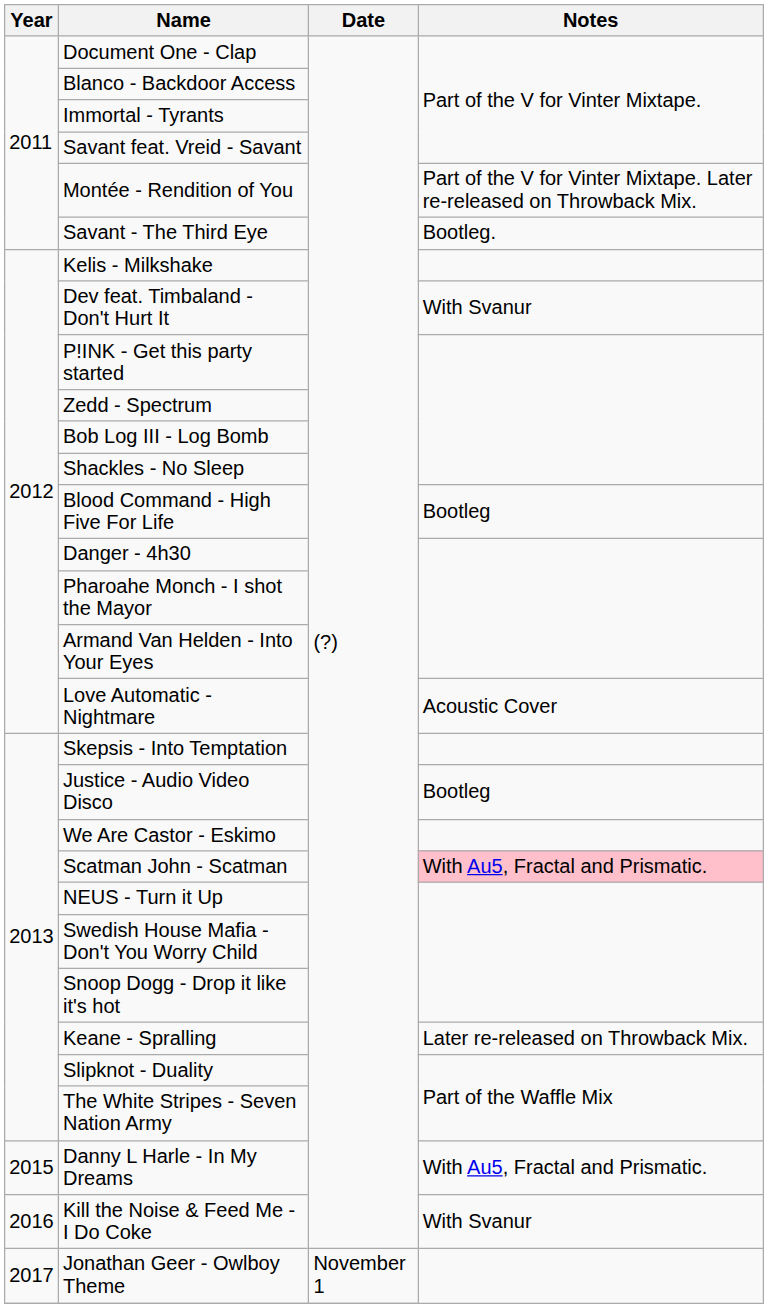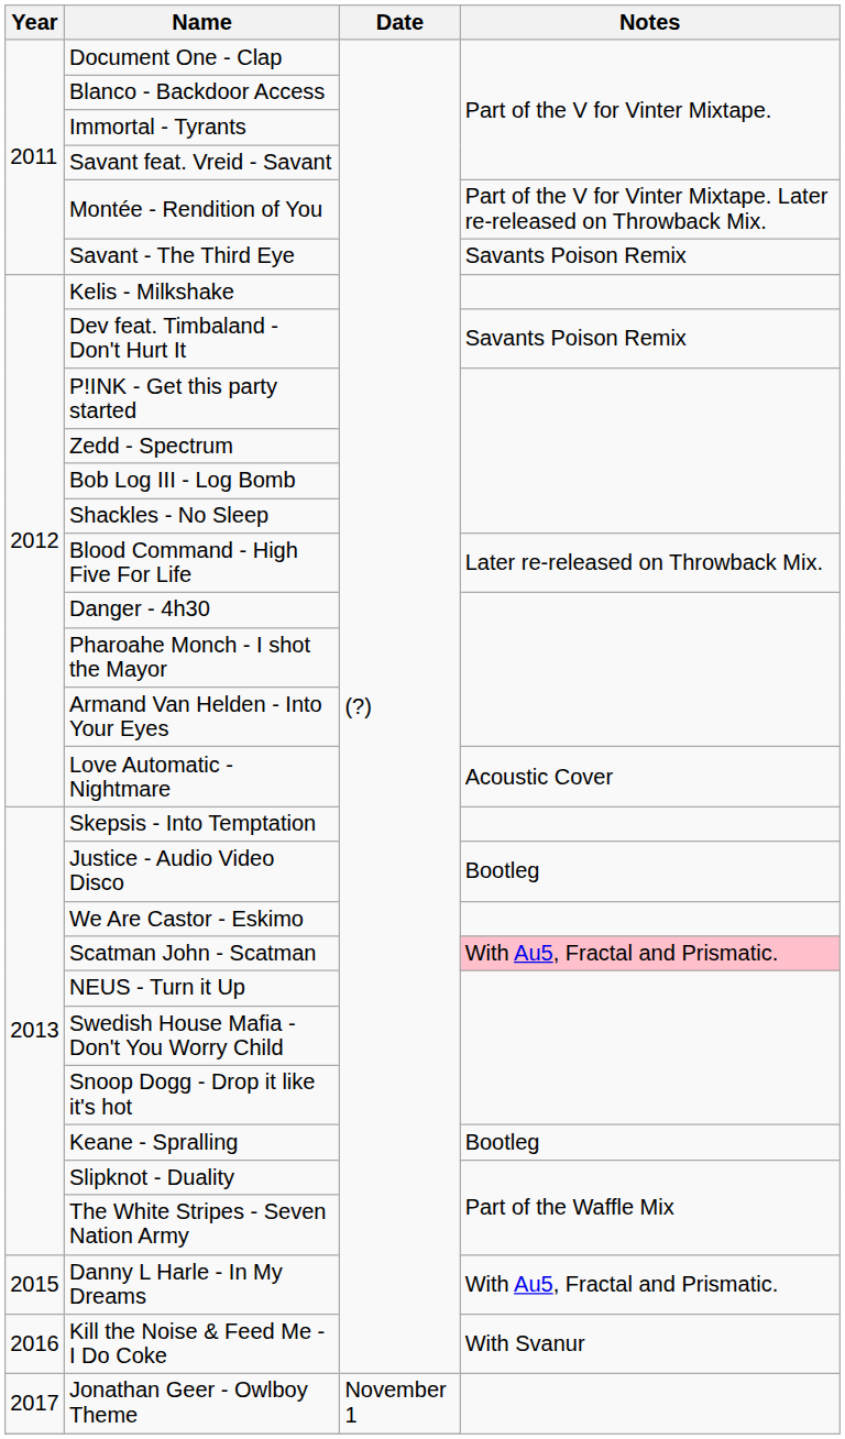 <table class="wikitable">
 <tr>
 <th>Year</th>
 <th>Name</th>
 <th>Date</th>
 <th>Notes</th>
 </tr>
 <tr>
 <td rowspan="6">2011</td>
 <td>Document One - Clap</td>
 <td rowspan="29">(?)</td>
 <td rowspan="4">Part of the V for Vinter Mixtape.</td>
 </tr>
 <tr>
 <td>Blanco - Backdoor Access</td>
 </tr>
 <tr>
 <td>Immortal - Tyrants</td>
 </tr>
 <tr>
 <td>Savant feat. Vreid - Savant</td>
 </tr>
 <tr>
 <td>Montée - Rendition of You</td>
 <td>Part of the V for Vinter Mixtape. Later re-released on Throwback Mix.</td>
 </tr>
 <tr>
 <td>Savant - The Third Eye</td>
-<td>Bootleg.</td>
+<td>Savants Poison Remix</td>
 </tr>
 <tr>
 <td rowspan="11">2012</td>
 <td>Kelis - Milkshake</td>
 </tr>
 <tr>
 <td>Dev feat. Timbaland - Don't Hurt It</td>
-<td>With Svanur</td>
+<td>Savants Poison Remix</td>
 </tr>
 <tr>
 <td>P!INK - Get this party started</td>
 </tr>
 <tr>
 <td>Zedd - Spectrum</td>
 </tr>
 <tr>
 <td>Bob Log III - Log Bomb</td>
 </tr>
 <tr>
 <td>Shackles - No Sleep</td>
 </tr>
 <tr>
 <td>Blood Command - High Five For Life</td>
-<td>Bootleg</td>
+<td>Later re-released on Throwback Mix.</td>
 </tr>
 <tr>
 <td>Danger - 4h30</td>
 </tr>
 <tr>
 <td>Pharoahe Monch - I shot the Mayor</td>
 </tr>
 <tr>
 <td>Armand Van Helden - Into Your Eyes</td>
 </tr>
 <tr>
 <td>Love Automatic - Nightmare</td>
 <td>Acoustic Cover</td>
 </tr>
 <tr>
 <td rowspan="10">2013</td>
 <td>Skepsis - Into Temptation</td>
 </tr>
 <tr>
 <td>Justice - Audio Video Disco</td>
 <td>Bootleg</td>
 </tr>
 <tr>
 <td>We Are Castor - Eskimo</td>
 </tr>
 <tr>
 <td>Scatman John - Scatman</td>
 <td style="background: pink;">With <a href='#'>Au5</a>, Fractal and Prismatic.</td>
 </tr>
 <tr>
 <td>NEUS - Turn it Up</td>
 </tr>
 <tr>
 <td>Swedish House Mafia - Don't You Worry Child</td>
 </tr>
 <tr>
 <td>Snoop Dogg - Drop it like it's hot</td>
 </tr>
 <tr>
 <td>Keane - Spralling</td>
-<td>Later re-released on Throwback Mix.</td>
+<td>Bootleg</td>
 </tr>
 <tr>
 <td>Slipknot - Duality</td>
 <td rowspan="2">Part of the Waffle Mix</td>
 </tr>
 <tr>
 <td>The White Stripes - Seven Nation Army</td>
 </tr>
 <tr>
 <td>2015</td>
 <td>Danny L Harle - In My Dreams</td>
 <td>With <a href='#'>Au5</a>, Fractal and Prismatic.</td>
 </tr>
 <tr>
 <td>2016</td>
 <td>Kill the Noise & Feed Me - I Do Coke</td>
 <td>With Svanur</td>
 </tr>
 <tr>
 <td>2017</td>
 <td>Jonathan Geer - Owlboy Theme</td>
 <td>November 1</td>
 </tr>
 <tr>
 </tr>
 </table>
